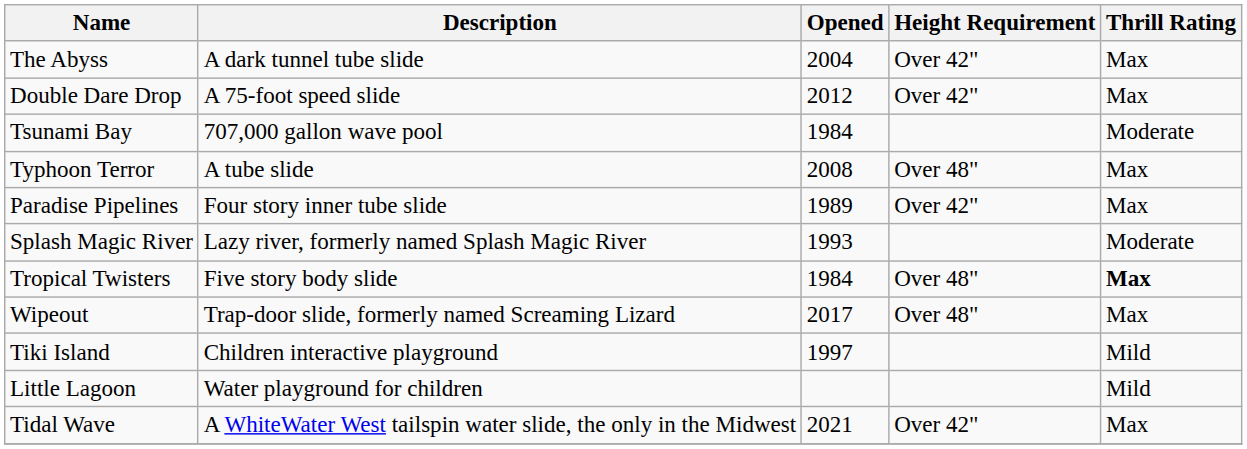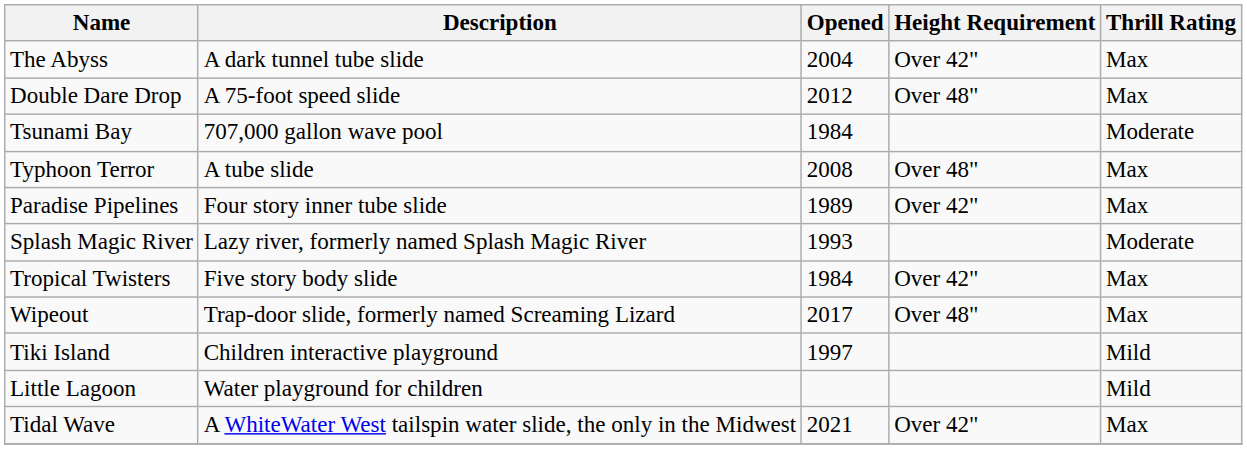 <table class= "wikitable sortable">
 <tr>
 <th>Name</th>
 <th>Description</th>
 <th>Opened</th>
 <th>Height Requirement</th>
 <th>Thrill Rating</th>
 </tr>
 <tr>
 <td>The Abyss</td>
 <td>A dark tunnel tube slide</td>
 <td>2004</td>
 <td>Over 42"</td>
 <td>Max</td>
 </tr>
 <tr>
 <td>Double Dare Drop</td>
 <td>A 75-foot speed slide</td>
 <td>2012</td>
-<td>Over 42"</td>
+<td>Over 48"</td>
 <td>Max</td>
 </tr>
 <tr>
 <td>Tsunami Bay</td>
 <td>707,000 gallon wave pool</td>
 <td>1984</td>
 <td></td>
 <td>Moderate</td>
 </tr>
 <tr>
 <td>Typhoon Terror</td>
 <td>A tube slide</td>
 <td>2008</td>
 <td>Over 48"</td>
 <td>Max</td>
 </tr>
 <tr>
 <td>Paradise Pipelines</td>
 <td>Four story inner tube slide</td>
 <td>1989</td>
 <td>Over 42"</td>
 <td>Max</td>
 </tr>
 <tr>
 <td>Splash Magic River</td>
 <td>Lazy river, formerly named Splash Magic River</td>
 <td>1993</td>
 <td></td>
 <td>Moderate</td>
 </tr>
 <tr>
 <td>Tropical Twisters</td>
 <td>Five story body slide</td>
 <td>1984</td>
-<td>Over 48"</td>
-<td><strong>Max</strong></td>
+<td>Over 42"</td>
+<td>Max</td>
 </tr>
 <tr>
 <td>Wipeout</td>
 <td>Trap-door slide, formerly named Screaming Lizard</td>
 <td>2017</td>
 <td>Over 48"</td>
 <td>Max</td>
 </tr>
 <tr>
 <td>Tiki Island</td>
 <td>Children interactive playground</td>
 <td>1997</td>
 <td></td>
 <td>Mild</td>
 </tr>
 <tr>
 <td>Little Lagoon</td>
 <td>Water playground for children</td>
 <td></td>
 <td></td>
 <td>Mild</td>
 </tr>
 <tr>
 <td>Tidal Wave</td>
 <td>A <a href='#'>WhiteWater West</a> tailspin water slide, the only in the Midwest</td>
 <td>2021</td>
 <td>Over 42"</td>
 <td>Max</td>
 </tr>
 <tr>
 </tr>
 </table>
